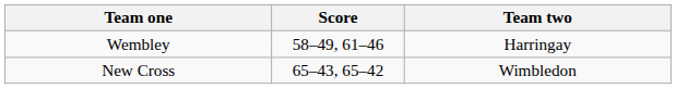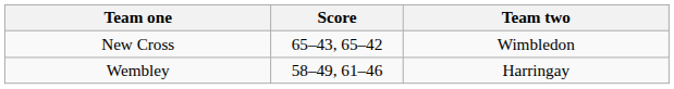 <table class="wikitable" style="text-align: center">
 <tr>
 <th width=250>Team one</th>
 <th width=120>Score</th>
 <th width=250>Team two</th>
 </tr>
 <tr>
+<td>New Cross</td>
+<td>65–43, 65–42</td>
+<td>Wimbledon</td>
+</tr>
+<tr>
 <td>Wembley</td>
 <td>58–49, 61–46</td>
 <td>Harringay</td>
 </tr>
-<tr>
-<td>New Cross</td>
-<td>65–43, 65–42</td>
-<td>Wimbledon</td>
-</tr>
 </table>
